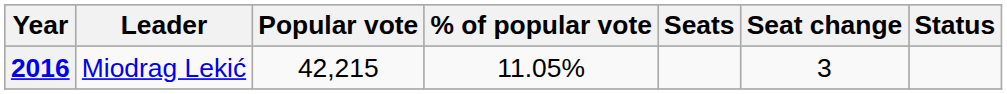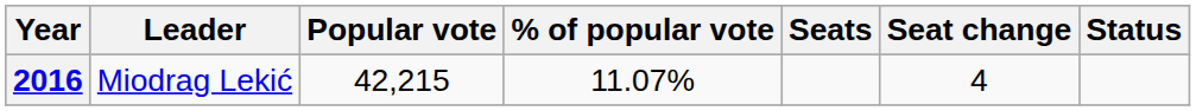 <table class="wikitable" style="text-align:center">
 <tr>
 <th>Year</th>
 <th>Leader</th>
 <th>Popular vote</th>
 <th>% of popular vote</th>
 <th>Seats</th>
 <th>Seat change</th>
 <th>Status</th>
 </tr>
 <tr>
 <th><a href='#'>2016</a></th>
 <td><a href='#'>Miodrag Lekić</a></td>
 <td>42,215</td>
-<td>11.05%</td>
+<td>11.07%</td>
 <td></td>
-<td> 3</td>
+<td> 4</td>
 <td></td>
 </tr>
 </table>
